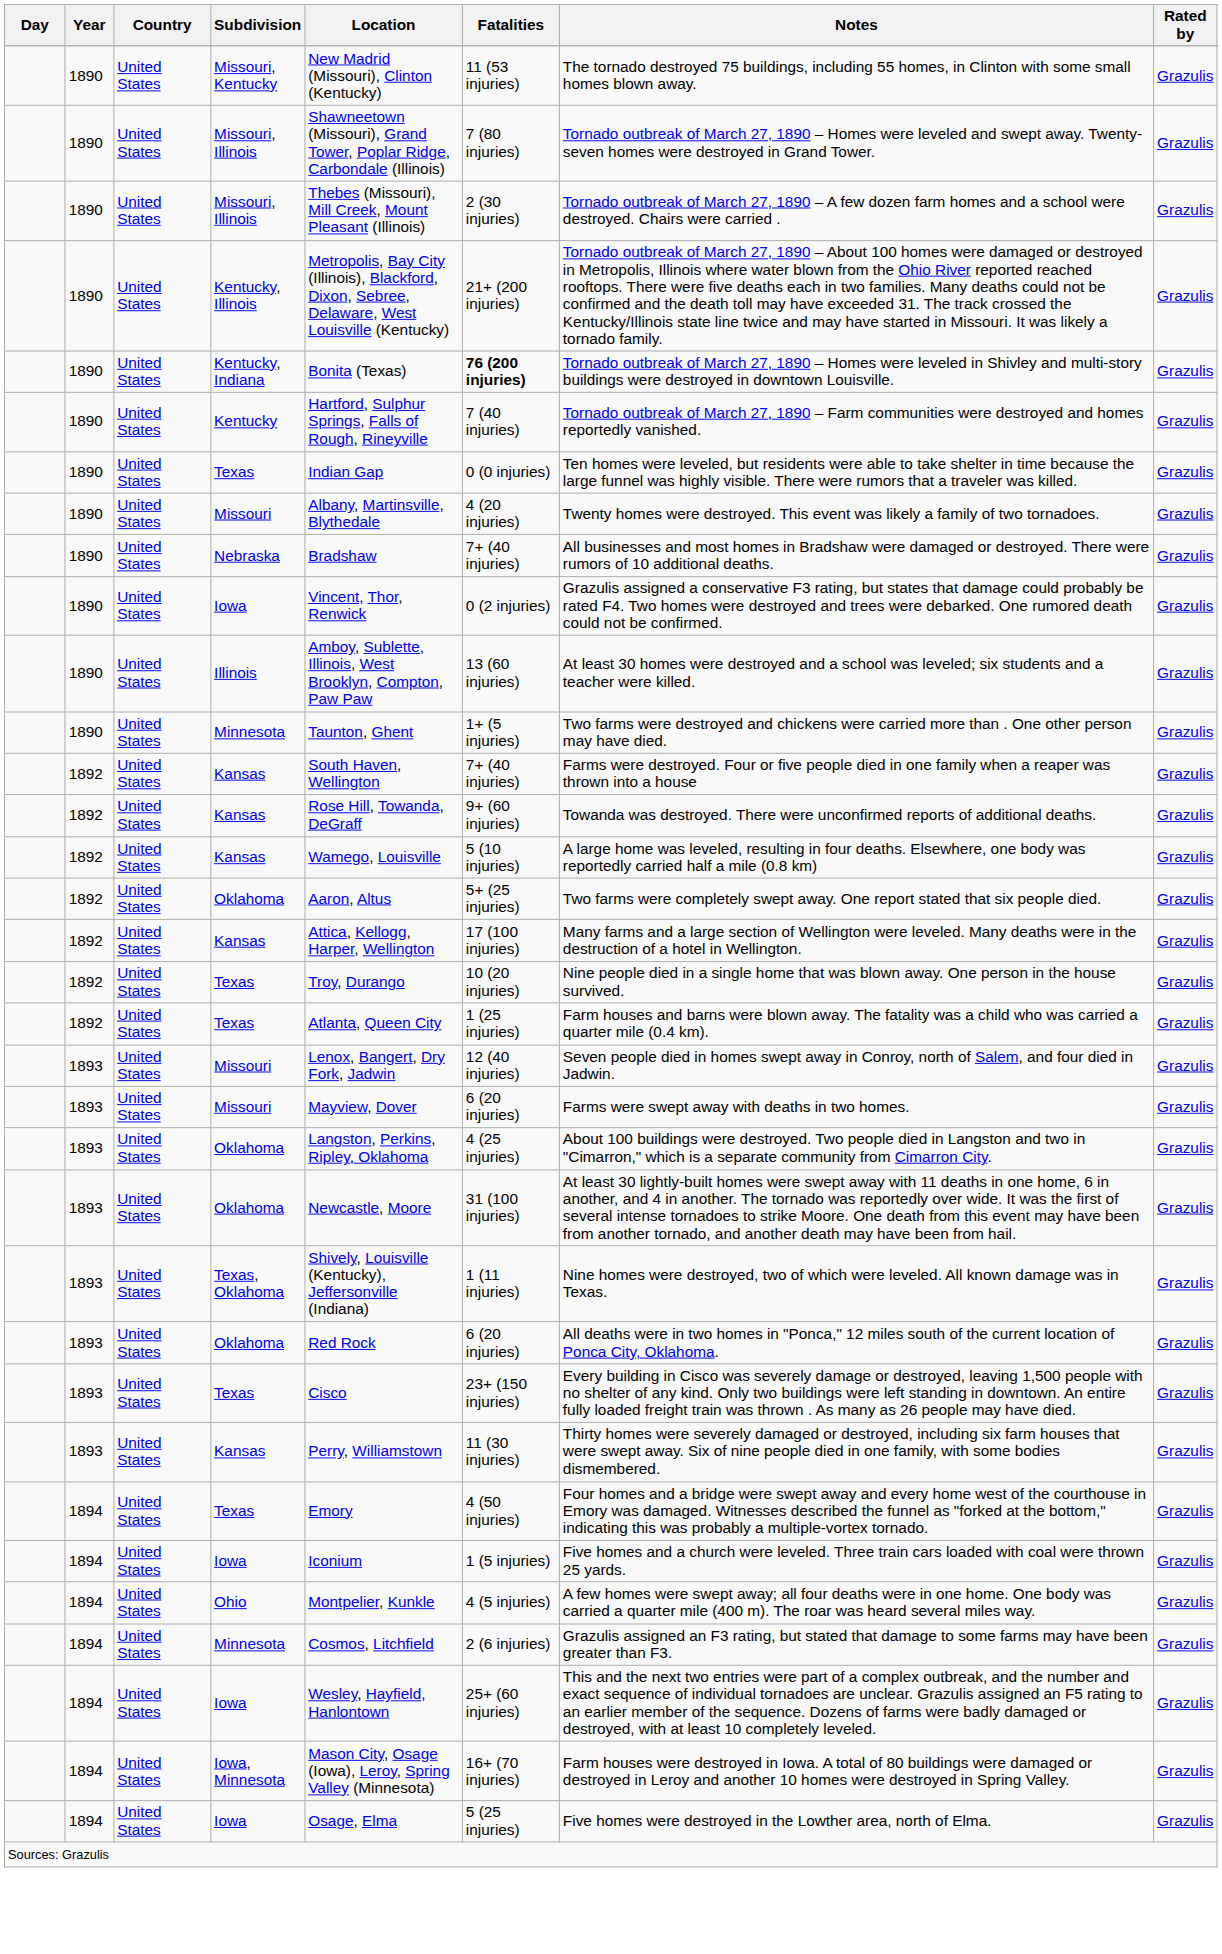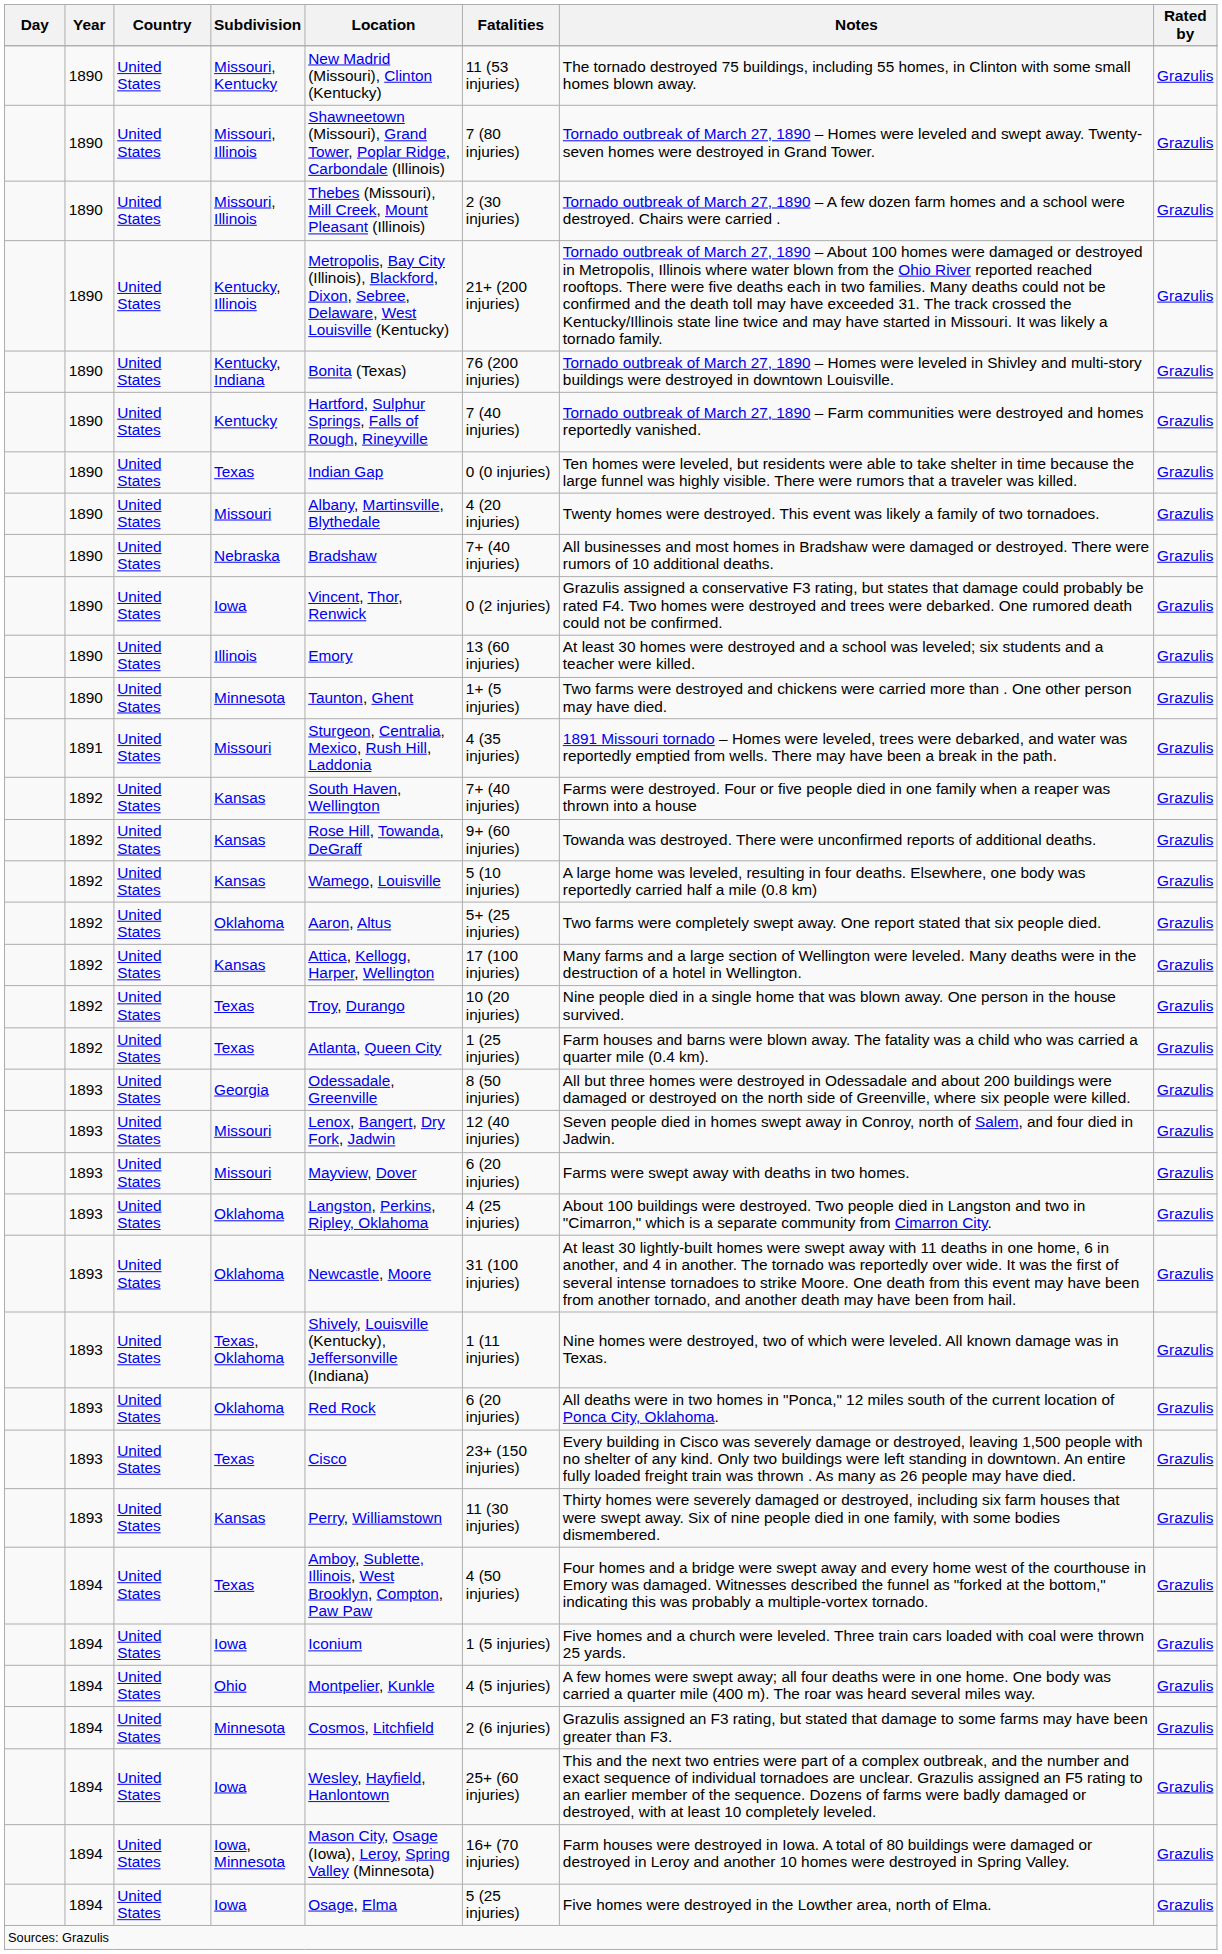 <table class="wikitable sortable" style="width:100%;">
 <tr>
 <th scope="col" style="width:5%;">Day</th>
 <th scope="col" style="width:4%;">Year</th>
 <th scope="col" style="width:8%;">Country</th>
 <th scope="col" style="width:4%;">Subdivision</th>
 <th scope="col" style="width:13%;" class="unsortable">Location</th>
 <th scope="col" style="width:8%;">Fatalities</th>
 <th scope="col" class="unsortable">Notes</th>
 <th scope="col" style="width:4%;">Rated by</th>
 </tr>
 <tr style="background:#BB8899;">
 </tr>
 <tr>
 <td></td>
 <td>1890</td>
 <td><a href='#'>United States</a></td>
 <td><a href='#'>Missouri</a>, <a href='#'>Kentucky</a></td>
 <td><a href='#'>New Madrid</a> (Missouri), <a href='#'>Clinton</a> (Kentucky)</td>
 <td>11 (53 injuries)</td>
 <td>The tornado destroyed 75 buildings, including 55 homes, in Clinton with some small homes blown away.</td>
 <td><a href='#'>Grazulis</a></td>
 </tr>
 <tr>
 <td></td>
 <td>1890</td>
 <td><a href='#'>United States</a></td>
 <td><a href='#'>Missouri</a>, <a href='#'>Illinois</a></td>
 <td><a href='#'>Shawneetown</a> (Missouri), <a href='#'>Grand Tower</a>, <a href='#'>Poplar Ridge</a>, <a href='#'>Carbondale</a> (Illinois)</td>
 <td>7 (80 injuries)</td>
 <td><a href='#'>Tornado outbreak of March 27, 1890</a> – Homes were leveled and swept away. Twenty-seven homes were destroyed in Grand Tower.</td>
 <td><a href='#'>Grazulis</a></td>
 </tr>
 <tr>
 <td></td>
 <td>1890</td>
 <td><a href='#'>United States</a></td>
 <td><a href='#'>Missouri</a>, <a href='#'>Illinois</a></td>
 <td><a href='#'>Thebes</a> (Missouri), <a href='#'>Mill Creek</a>, <a href='#'>Mount Pleasant</a> (Illinois)</td>
 <td>2 (30 injuries)</td>
 <td><a href='#'>Tornado outbreak of March 27, 1890</a> – A few dozen farm homes and a school were destroyed. Chairs were carried .</td>
 <td><a href='#'>Grazulis</a></td>
 </tr>
 <tr>
 <td></td>
 <td>1890</td>
 <td><a href='#'>United States</a></td>
 <td><a href='#'>Kentucky</a>, <a href='#'>Illinois</a></td>
 <td><a href='#'>Metropolis</a>, <a href='#'>Bay City</a> (Illinois), <a href='#'>Blackford</a>, <a href='#'>Dixon</a>, <a href='#'>Sebree</a>, <a href='#'>Delaware</a>, <a href='#'>West Louisville</a> (Kentucky)</td>
 <td>21+ (200 injuries)</td>
 <td><a href='#'>Tornado outbreak of March 27, 1890</a> – About 100 homes were damaged or destroyed in Metropolis, Illinois where water blown from the <a href='#'>Ohio River</a> reported reached rooftops.  There were five deaths each in two families. Many deaths could not be confirmed and the death toll may have exceeded 31. The track crossed the Kentucky/Illinois state line twice and may  have started in Missouri. It was likely a tornado family.</td>
 <td><a href='#'>Grazulis</a></td>
 </tr>
 <tr>
 <td></td>
 <td>1890</td>
 <td><a href='#'>United States</a></td>
 <td><a href='#'>Kentucky</a>, <a href='#'>Indiana</a></td>
 <td><a href='#'>Bonita</a> (Texas)</td>
-<td><strong>76 (200 injuries)</strong></td>
+<td>76 (200 injuries)</td>
 <td><a href='#'>Tornado outbreak of March 27, 1890</a> – Homes were leveled in Shivley and multi-story buildings were destroyed in downtown Louisville.</td>
 <td><a href='#'>Grazulis</a></td>
 </tr>
 <tr>
 <td></td>
 <td>1890</td>
 <td><a href='#'>United States</a></td>
 <td><a href='#'>Kentucky</a></td>
 <td><a href='#'>Hartford</a>, <a href='#'>Sulphur Springs</a>, <a href='#'>Falls of Rough</a>, <a href='#'>Rineyville</a></td>
 <td>7 (40 injuries)</td>
 <td><a href='#'>Tornado outbreak of March 27, 1890</a> – Farm communities were destroyed and homes reportedly vanished.</td>
 <td><a href='#'>Grazulis</a></td>
 </tr>
 <tr>
 <td></td>
 <td>1890</td>
 <td><a href='#'>United States</a></td>
 <td><a href='#'>Texas</a></td>
 <td><a href='#'>Indian Gap</a></td>
 <td>0 (0 injuries)</td>
 <td>Ten homes were leveled, but residents were able to take shelter in time because the large funnel was highly visible. There were rumors that a traveler was killed.</td>
 <td><a href='#'>Grazulis</a></td>
 </tr>
 <tr>
 <td></td>
 <td>1890</td>
 <td><a href='#'>United States</a></td>
 <td><a href='#'>Missouri</a></td>
 <td><a href='#'>Albany</a>, <a href='#'>Martinsville</a>, <a href='#'>Blythedale</a></td>
 <td>4 (20 injuries)</td>
 <td>Twenty homes were destroyed. This event was likely a family of two tornadoes.</td>
 <td><a href='#'>Grazulis</a></td>
 </tr>
 <tr>
 <td></td>
 <td>1890</td>
 <td><a href='#'>United States</a></td>
 <td><a href='#'>Nebraska</a></td>
 <td><a href='#'>Bradshaw</a></td>
 <td>7+ (40 injuries)</td>
 <td>All businesses and most homes in  Bradshaw were damaged or destroyed. There were rumors of 10 additional deaths.</td>
 <td><a href='#'>Grazulis</a></td>
 </tr>
 <tr>
 <td></td>
 <td>1890</td>
 <td><a href='#'>United States</a></td>
 <td><a href='#'>Iowa</a></td>
 <td><a href='#'>Vincent</a>, <a href='#'>Thor</a>, <a href='#'>Renwick</a></td>
 <td>0 (2 injuries)</td>
 <td>Grazulis assigned a conservative F3 rating, but states that damage could probably be rated F4. Two homes were destroyed and trees were debarked. One rumored death could not be confirmed.</td>
 <td><a href='#'>Grazulis</a></td>
 </tr>
 <tr>
 <td></td>
 <td>1890</td>
 <td><a href='#'>United States</a></td>
 <td><a href='#'>Illinois</a></td>
-<td><a href='#'>Amboy</a>, <a href='#'>Sublette, Illinois</a>, <a href='#'>West Brooklyn</a>, <a href='#'>Compton</a>, <a href='#'>Paw Paw</a></td>
+<td><a href='#'>Emory</a></td>
 <td>13 (60 injuries)</td>
 <td>At least 30 homes were destroyed and a school was leveled; six students and a teacher were killed.</td>
 <td><a href='#'>Grazulis</a></td>
 </tr>
 <tr>
 <td></td>
 <td>1890</td>
 <td><a href='#'>United States</a></td>
 <td><a href='#'>Minnesota</a></td>
 <td><a href='#'>Taunton</a>, <a href='#'>Ghent</a></td>
 <td>1+ (5 injuries)</td>
 <td>Two farms were destroyed and chickens were carried more than . One other person may have died.</td>
+<td><a href='#'>Grazulis</a></td>
+</tr>
+<tr>
+<td></td>
+<td>1891</td>
+<td><a href='#'>United States</a></td>
+<td><a href='#'>Missouri</a></td>
+<td><a href='#'>Sturgeon</a>, <a href='#'>Centralia</a>, <a href='#'>Mexico</a>, <a href='#'>Rush Hill</a>, <a href='#'>Laddonia</a></td>
+<td>4 (35 injuries)</td>
+<td><a href='#'>1891 Missouri tornado</a> – Homes were leveled, trees were debarked, and water was reportedly emptied from wells. There may have been a  break in the path.</td>
 <td><a href='#'>Grazulis</a></td>
 </tr>
 <tr>
 <td></td>
 <td>1892</td>
 <td><a href='#'>United States</a></td>
 <td><a href='#'>Kansas</a></td>
 <td><a href='#'>South Haven</a>, <a href='#'>Wellington</a></td>
 <td>7+ (40 injuries)</td>
 <td>Farms were destroyed. Four or five people died in one family when a reaper was thrown into a house</td>
 <td><a href='#'>Grazulis</a></td>
 </tr>
 <tr>
 <td></td>
 <td>1892</td>
 <td><a href='#'>United States</a></td>
 <td><a href='#'>Kansas</a></td>
 <td><a href='#'>Rose Hill</a>, <a href='#'>Towanda</a>, <a href='#'>DeGraff</a></td>
 <td>9+ (60 injuries)</td>
 <td>Towanda was destroyed. There were unconfirmed reports of additional deaths.</td>
 <td><a href='#'>Grazulis</a></td>
 </tr>
 <tr>
 <td></td>
 <td>1892</td>
 <td><a href='#'>United States</a></td>
 <td><a href='#'>Kansas</a></td>
 <td><a href='#'>Wamego</a>, <a href='#'>Louisville</a></td>
 <td>5 (10 injuries)</td>
 <td>A large home was leveled, resulting in four deaths. Elsewhere, one body was reportedly carried half a mile (0.8 km)</td>
 <td><a href='#'>Grazulis</a></td>
 </tr>
 <tr>
 <td></td>
 <td>1892</td>
 <td><a href='#'>United States</a></td>
 <td><a href='#'>Oklahoma</a></td>
 <td><a href='#'>Aaron</a>, <a href='#'>Altus</a></td>
 <td>5+ (25 injuries)</td>
 <td>Two farms were completely swept away. One report stated that six people died.</td>
 <td><a href='#'>Grazulis</a></td>
 </tr>
 <tr>
 <td></td>
 <td>1892</td>
 <td><a href='#'>United States</a></td>
 <td><a href='#'>Kansas</a></td>
 <td><a href='#'>Attica</a>, <a href='#'>Kellogg</a>, <a href='#'>Harper</a>, <a href='#'>Wellington</a></td>
 <td>17 (100 injuries)</td>
 <td>Many farms and a large section of Wellington were leveled. Many deaths were in the destruction of a hotel in Wellington.</td>
 <td><a href='#'>Grazulis</a></td>
 </tr>
 <tr>
 <td></td>
 <td>1892</td>
 <td><a href='#'>United States</a></td>
 <td><a href='#'>Texas</a></td>
 <td><a href='#'>Troy</a>, <a href='#'>Durango</a></td>
 <td>10 (20 injuries)</td>
 <td>Nine people died in a single home that was blown away. One person in the house survived.</td>
 <td><a href='#'>Grazulis</a></td>
 </tr>
 <tr>
 <td></td>
 <td>1892</td>
 <td><a href='#'>United States</a></td>
 <td><a href='#'>Texas</a></td>
 <td><a href='#'>Atlanta</a>, <a href='#'>Queen City</a></td>
 <td>1 (25 injuries)</td>
 <td>Farm houses and barns were blown away. The fatality was a child who was carried a quarter mile (0.4 km).</td>
+<td><a href='#'>Grazulis</a></td>
+</tr>
+<tr>
+<td></td>
+<td>1893</td>
+<td><a href='#'>United States</a></td>
+<td><a href='#'>Georgia</a></td>
+<td><a href='#'>Odessadale</a>, <a href='#'>Greenville</a></td>
+<td>8 (50 injuries)</td>
+<td>All but three homes were destroyed in Odessadale and about 200 buildings were damaged or destroyed on the north side of Greenville, where six people were killed.</td>
 <td><a href='#'>Grazulis</a></td>
 </tr>
 <tr>
 <td></td>
 <td>1893</td>
 <td><a href='#'>United States</a></td>
 <td><a href='#'>Missouri</a></td>
 <td><a href='#'>Lenox</a>, <a href='#'>Bangert</a>, <a href='#'>Dry Fork</a>, <a href='#'>Jadwin</a></td>
 <td>12 (40 injuries)</td>
 <td>Seven people died in homes swept away in Conroy, north of <a href='#'>Salem</a>, and four died in Jadwin.</td>
 <td><a href='#'>Grazulis</a></td>
 </tr>
 <tr>
 <td></td>
 <td>1893</td>
 <td><a href='#'>United States</a></td>
 <td><a href='#'>Missouri</a></td>
 <td><a href='#'>Mayview</a>, <a href='#'>Dover</a></td>
 <td>6 (20 injuries)</td>
 <td>Farms were swept away with deaths in two homes.</td>
 <td><a href='#'>Grazulis</a></td>
 </tr>
 <tr>
 <td></td>
 <td>1893</td>
 <td><a href='#'>United States</a></td>
 <td><a href='#'>Oklahoma</a></td>
 <td><a href='#'>Langston</a>, <a href='#'>Perkins</a>, <a href='#'>Ripley, Oklahoma</a></td>
 <td>4 (25 injuries)</td>
 <td>About 100 buildings were destroyed. Two people died in Langston and two in "Cimarron," which is a separate community from <a href='#'>Cimarron City</a>.</td>
 <td><a href='#'>Grazulis</a></td>
 </tr>
 <tr>
 <td></td>
 <td>1893</td>
 <td><a href='#'>United States</a></td>
 <td><a href='#'>Oklahoma</a></td>
 <td><a href='#'>Newcastle</a>, <a href='#'>Moore</a></td>
 <td>31 (100 injuries)</td>
 <td>At least 30 lightly-built homes were swept away with 11 deaths in one home, 6 in another, and 4 in another. The tornado was reportedly over  wide. It was the first of several intense tornadoes to strike Moore. One death from this event may have been from another tornado, and another death may have been from hail.</td>
 <td><a href='#'>Grazulis</a></td>
 </tr>
 <tr>
 <td></td>
 <td>1893</td>
 <td><a href='#'>United States</a></td>
 <td><a href='#'>Texas</a>, <a href='#'>Oklahoma</a></td>
 <td><a href='#'>Shively</a>, <a href='#'>Louisville</a> (Kentucky), <a href='#'>Jeffersonville</a> (Indiana)</td>
 <td>1 (11 injuries)</td>
 <td>Nine homes were destroyed, two of which were leveled. All known damage was in Texas.</td>
 <td><a href='#'>Grazulis</a></td>
 </tr>
 <tr>
 <td></td>
 <td>1893</td>
 <td><a href='#'>United States</a></td>
 <td><a href='#'>Oklahoma</a></td>
 <td><a href='#'>Red Rock</a></td>
 <td>6 (20 injuries)</td>
 <td>All deaths were in two homes in "Ponca," 12 miles south of the current location of <a href='#'>Ponca City, Oklahoma</a>.</td>
 <td><a href='#'>Grazulis</a></td>
 </tr>
 <tr>
 <td></td>
 <td>1893</td>
 <td><a href='#'>United States</a></td>
 <td><a href='#'>Texas</a></td>
 <td><a href='#'>Cisco</a></td>
 <td>23+ (150 injuries)</td>
 <td>Every building in Cisco was severely damage or destroyed, leaving 1,500 people with no shelter of any kind. Only two buildings were left standing in downtown. An entire fully loaded freight train was thrown . As many as 26 people may have died.</td>
 <td><a href='#'>Grazulis</a></td>
 </tr>
 <tr>
 <td></td>
 <td>1893</td>
 <td><a href='#'>United States</a></td>
 <td><a href='#'>Kansas</a></td>
 <td><a href='#'>Perry</a>, <a href='#'>Williamstown</a></td>
 <td>11 (30 injuries)</td>
 <td>Thirty homes were severely damaged or destroyed, including six farm houses that were swept away. Six of nine people died in one family, with some bodies dismembered.</td>
 <td><a href='#'>Grazulis</a></td>
 </tr>
 <tr>
 <td></td>
 <td>1894</td>
 <td><a href='#'>United States</a></td>
 <td><a href='#'>Texas</a></td>
-<td><a href='#'>Emory</a></td>
+<td><a href='#'>Amboy</a>, <a href='#'>Sublette, Illinois</a>, <a href='#'>West Brooklyn</a>, <a href='#'>Compton</a>, <a href='#'>Paw Paw</a></td>
 <td>4 (50 injuries)</td>
 <td>Four homes and a bridge were swept away and every home west of the courthouse in Emory was damaged. Witnesses described the funnel as "forked at the bottom," indicating this was probably a multiple-vortex tornado.</td>
 <td><a href='#'>Grazulis</a></td>
 </tr>
 <tr>
 <td></td>
 <td>1894</td>
 <td><a href='#'>United States</a></td>
 <td><a href='#'>Iowa</a></td>
 <td><a href='#'>Iconium</a></td>
 <td>1 (5 injuries)</td>
 <td>Five homes and a church were leveled. Three train cars loaded with coal were thrown 25 yards.</td>
 <td><a href='#'>Grazulis</a></td>
 </tr>
 <tr>
 <td></td>
 <td>1894</td>
 <td><a href='#'>United States</a></td>
 <td><a href='#'>Ohio</a></td>
 <td><a href='#'>Montpelier</a>, <a href='#'>Kunkle</a></td>
 <td>4 (5 injuries)</td>
 <td>A few homes were swept away; all four deaths were in one home. One body was carried a quarter mile (400 m). The roar was heard several miles way.</td>
 <td><a href='#'>Grazulis</a></td>
 </tr>
 <tr>
 <td></td>
 <td>1894</td>
 <td><a href='#'>United States</a></td>
 <td><a href='#'>Minnesota</a></td>
 <td><a href='#'>Cosmos</a>, <a href='#'>Litchfield</a></td>
 <td>2 (6 injuries)</td>
 <td>Grazulis assigned an F3 rating, but stated that damage to some farms may have been greater than F3.</td>
 <td><a href='#'>Grazulis</a></td>
 </tr>
 <tr>
 <td></td>
 <td>1894</td>
 <td><a href='#'>United States</a></td>
 <td><a href='#'>Iowa</a></td>
 <td><a href='#'>Wesley</a>, <a href='#'>Hayfield</a>, <a href='#'>Hanlontown</a></td>
 <td>25+ (60 injuries)</td>
 <td>This and the next two entries were part of a complex outbreak, and the number and exact sequence of individual tornadoes are unclear. Grazulis assigned an F5 rating to an earlier member of the sequence. Dozens of farms were badly damaged or destroyed, with at least 10 completely leveled.</td>
 <td><a href='#'>Grazulis</a></td>
 </tr>
 <tr>
 <td></td>
 <td>1894</td>
 <td><a href='#'>United States</a></td>
 <td><a href='#'>Iowa</a>, <a href='#'>Minnesota</a></td>
 <td><a href='#'>Mason City</a>, <a href='#'>Osage</a> (Iowa), <a href='#'>Leroy</a>, <a href='#'>Spring Valley</a> (Minnesota)</td>
 <td>16+ (70 injuries)</td>
 <td>Farm houses were destroyed in Iowa. A total of 80 buildings were damaged or destroyed in Leroy and another 10 homes were destroyed in Spring Valley.</td>
 <td><a href='#'>Grazulis</a></td>
 </tr>
 <tr>
 <td></td>
 <td>1894</td>
 <td><a href='#'>United States</a></td>
 <td><a href='#'>Iowa</a></td>
 <td><a href='#'>Osage</a>, <a href='#'>Elma</a></td>
 <td>5 (25 injuries)</td>
 <td>Five homes were destroyed in the Lowther area, north of Elma.</td>
 <td><a href='#'>Grazulis</a></td>
 </tr>
 <tr>
 <td colspan="8"><small>Sources: Grazulis</small></td>
 </tr>
 </table>
